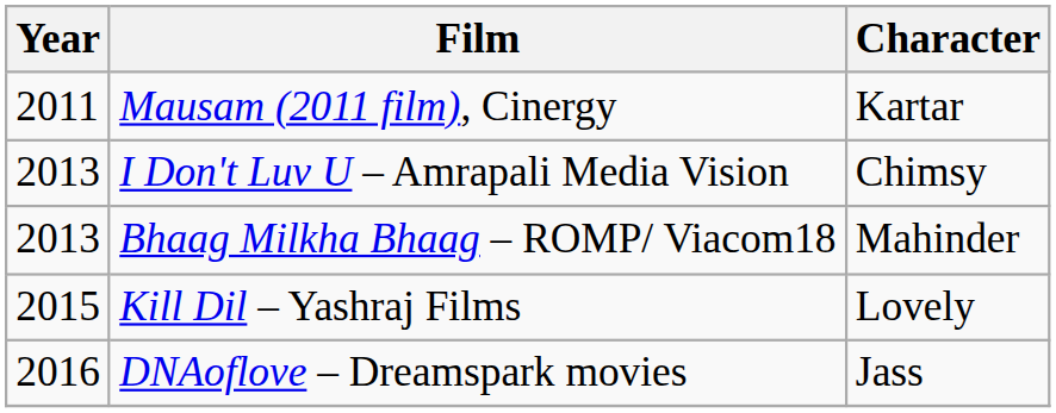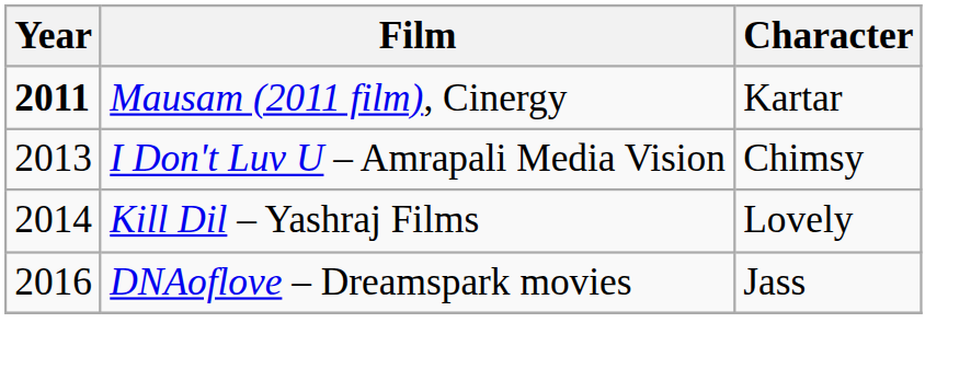 <table class="wikitable">
 <tr>
 <th>Year</th>
 <th>Film</th>
 <th>Character</th>
 </tr>
 <tr>
-<td>2011</td>
+<td><strong>2011</strong></td>
 <td><em><a href='#'>Mausam (2011 film)</a></em>, Cinergy</td>
 <td>Kartar</td>
 </tr>
 <tr>
 <td>2013</td>
 <td><em><a href='#'>I Don't Luv U</a></em> – Amrapali Media Vision</td>
 <td>Chimsy</td>
 </tr>
 <tr>
-<td>2013</td>
-<td><em><a href='#'>Bhaag Milkha Bhaag</a></em> – ROMP/ Viacom18</td>
-<td>Mahinder</td>
-</tr>
-<tr>
-<td>2015</td>
+<td>2014</td>
 <td><em><a href='#'>Kill Dil</a></em> –  Yashraj Films</td>
 <td>Lovely</td>
 </tr>
 <tr>
 <td>2016</td>
 <td><em><a href='#'>DNAoflove</a></em> –  Dreamspark movies</td>
 <td>Jass</td>
 </tr>
 <tr>
 </tr>
 </table>
